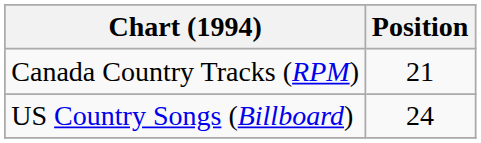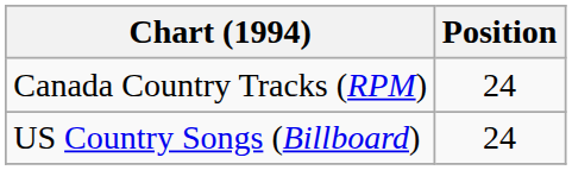 <table class="wikitable sortable">
 <tr>
 <th scope="col">Chart (1994)</th>
 <th scope="col">Position</th>
 </tr>
 <tr>
 <td>Canada Country Tracks (<em><a href='#'>RPM</a></em>)</td>
-<td align="center">21</td>
+<td align="center">24</td>
 </tr>
 <tr>
 <td>US <a href='#'>Country Songs</a> (<em><a href='#'>Billboard</a></em>)</td>
 <td align="center">24</td>
 </tr>
 </table>
